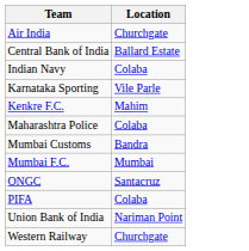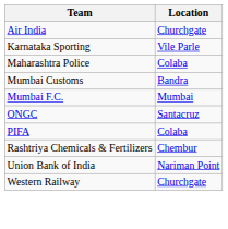 <table class="wikitable sortable">
 <tr>
 <th>Team</th>
 <th>Location</th>
 </tr>
 <tr>
 <td><a href='#'>Air India</a></td>
 <td><a href='#'>Churchgate</a></td>
 </tr>
 <tr>
-<td>Central Bank of India</td>
-<td><a href='#'>Ballard Estate</a></td>
-</tr>
-<tr>
-<td>Indian Navy</td>
-<td><a href='#'>Colaba</a></td>
-</tr>
-<tr>
 <td>Karnataka Sporting</td>
 <td><a href='#'>Vile Parle</a></td>
-</tr>
-<tr>
-<td><a href='#'>Kenkre F.C.</a></td>
-<td><a href='#'>Mahim</a></td>
 </tr>
 <tr>
 <td>Maharashtra Police</td>
 <td><a href='#'>Colaba</a></td>
 </tr>
 <tr>
 <td>Mumbai Customs</td>
 <td><a href='#'>Bandra</a></td>
 </tr>
 <tr>
 <td><a href='#'>Mumbai F.C.</a></td>
 <td><a href='#'>Mumbai</a></td>
 </tr>
 <tr>
 <td><a href='#'>ONGC</a></td>
 <td><a href='#'>Santacruz</a></td>
 </tr>
 <tr>
 <td><a href='#'>PIFA</a></td>
 <td><a href='#'>Colaba</a></td>
 </tr>
 <tr>
+<td>Rashtriya Chemicals & Fertilizers</td>
+<td><a href='#'>Chembur</a></td>
+</tr>
+<tr>
 <td>Union Bank of India</td>
 <td><a href='#'>Nariman Point</a></td>
 </tr>
 <tr>
 <td>Western Railway</td>
 <td><a href='#'>Churchgate</a></td>
 </tr>
 </table>
